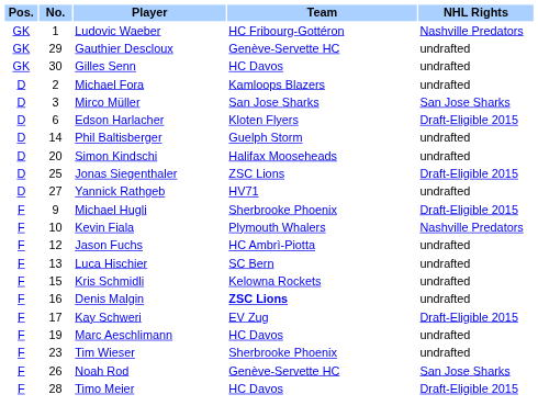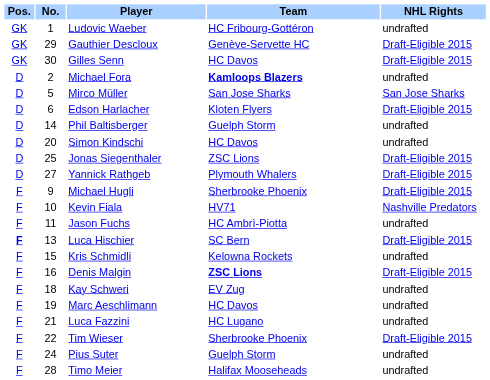 <table border="0" cellspacing="2" cellpadding="2">
 <tr bgcolor=AAD0FF>
 <th width=40>Pos.</th>
 <th width=40>No.</th>
 <th width=200>Player</th>
 <th width=250>Team</th>
 <th width=150>NHL Rights</th>
 </tr>
 <tr>
 <td style="text-align:center;"><a href='#'>GK</a></td>
 <td style="text-align:center;">1</td>
 <td><a href='#'>Ludovic Waeber</a></td>
 <td> <a href='#'>HC Fribourg-Gottéron</a></td>
-<td><a href='#'>Nashville Predators</a></td>
+<td>undrafted</td>
 </tr>
 <tr>
 <td style="text-align:center;"><a href='#'>GK</a></td>
 <td style="text-align:center;">29</td>
 <td><a href='#'>Gauthier Descloux</a></td>
 <td> <a href='#'>Genève-Servette HC</a></td>
-<td>undrafted</td>
+<td><a href='#'>Draft-Eligible 2015</a></td>
 </tr>
 <tr>
 <td style="text-align:center;"><a href='#'>GK</a></td>
 <td style="text-align:center;">30</td>
 <td><a href='#'>Gilles Senn</a></td>
 <td> <a href='#'>HC Davos</a></td>
-<td>undrafted</td>
+<td><a href='#'>Draft-Eligible 2015</a></td>
 </tr>
 <tr>
 <td style="text-align:center;"><a href='#'>D</a></td>
 <td style="text-align:center;">2</td>
 <td><a href='#'>Michael Fora</a></td>
-<td> <a href='#'>Kamloops Blazers</a></td>
+<td><strong> <a href='#'>Kamloops Blazers</a></strong></td>
 <td>undrafted</td>
 </tr>
 <tr>
 <td style="text-align:center;"><a href='#'>D</a></td>
-<td style="text-align:center;">3</td>
+<td style="text-align:center;">5</td>
 <td><a href='#'>Mirco Müller</a></td>
 <td> <a href='#'>San Jose Sharks</a></td>
 <td><a href='#'>San Jose Sharks</a></td>
 </tr>
 <tr>
 <td style="text-align:center;"><a href='#'>D</a></td>
 <td style="text-align:center;">6</td>
 <td><a href='#'>Edson Harlacher</a></td>
 <td> <a href='#'>Kloten Flyers</a></td>
 <td><a href='#'>Draft-Eligible 2015</a></td>
 </tr>
 <tr>
 <td style="text-align:center;"><a href='#'>D</a></td>
 <td style="text-align:center;">14</td>
 <td><a href='#'>Phil Baltisberger</a></td>
 <td> <a href='#'>Guelph Storm</a></td>
 <td>undrafted</td>
 </tr>
 <tr>
 <td style="text-align:center;"><a href='#'>D</a></td>
 <td style="text-align:center;">20</td>
 <td><a href='#'>Simon Kindschi</a></td>
-<td> <a href='#'>Halifax Mooseheads</a></td>
+<td> <a href='#'>HC Davos</a></td>
 <td>undrafted</td>
 </tr>
 <tr>
 <td style="text-align:center;"><a href='#'>D</a></td>
 <td style="text-align:center;">25</td>
 <td><a href='#'>Jonas Siegenthaler</a></td>
 <td> <a href='#'>ZSC Lions</a></td>
 <td><a href='#'>Draft-Eligible 2015</a></td>
 </tr>
 <tr>
 <td style="text-align:center;"><a href='#'>D</a></td>
 <td style="text-align:center;">27</td>
 <td><a href='#'>Yannick Rathgeb</a></td>
-<td> <a href='#'>HV71</a></td>
-<td>undrafted</td>
+<td> <a href='#'>Plymouth Whalers</a></td>
+<td><a href='#'>Draft-Eligible 2015</a></td>
 </tr>
 <tr>
 <td style="text-align:center;"><a href='#'>F</a></td>
 <td style="text-align:center;">9</td>
 <td><a href='#'>Michael Hugli</a></td>
 <td> <a href='#'>Sherbrooke Phoenix</a></td>
 <td><a href='#'>Draft-Eligible 2015</a></td>
 </tr>
 <tr>
 <td style="text-align:center;"><a href='#'>F</a></td>
 <td style="text-align:center;">10</td>
 <td><a href='#'>Kevin Fiala</a></td>
-<td> <a href='#'>Plymouth Whalers</a></td>
+<td> <a href='#'>HV71</a></td>
 <td><a href='#'>Nashville Predators</a></td>
 </tr>
 <tr>
 <td style="text-align:center;"><a href='#'>F</a></td>
-<td style="text-align:center;">12</td>
+<td style="text-align:center;">11</td>
 <td><a href='#'>Jason Fuchs</a></td>
 <td> <a href='#'>HC Ambrì-Piotta</a></td>
 <td>undrafted</td>
 </tr>
 <tr>
-<td style="text-align:center;"><a href='#'>F</a></td>
+<td style="text-align:center;"><strong><a href='#'>F</a></strong></td>
 <td style="text-align:center;">13</td>
 <td><a href='#'>Luca Hischier</a></td>
 <td> <a href='#'>SC Bern</a></td>
-<td>undrafted</td>
+<td><a href='#'>Draft-Eligible 2015</a></td>
 </tr>
 <tr>
 <td style="text-align:center;"><a href='#'>F</a></td>
 <td style="text-align:center;">15</td>
 <td><a href='#'>Kris Schmidli</a></td>
 <td> <a href='#'>Kelowna Rockets</a></td>
 <td>undrafted</td>
 </tr>
 <tr>
 <td style="text-align:center;"><a href='#'>F</a></td>
 <td style="text-align:center;">16</td>
 <td><a href='#'>Denis Malgin</a></td>
 <td><strong> <a href='#'>ZSC Lions</a></strong></td>
-<td>undrafted</td>
+<td><a href='#'>Draft-Eligible 2015</a></td>
 </tr>
 <tr>
 <td style="text-align:center;"><a href='#'>F</a></td>
-<td style="text-align:center;">17</td>
+<td style="text-align:center;">18</td>
 <td><a href='#'>Kay Schweri</a></td>
 <td> <a href='#'>EV Zug</a></td>
-<td><a href='#'>Draft-Eligible 2015</a></td>
+<td>undrafted</td>
 </tr>
 <tr>
 <td style="text-align:center;"><a href='#'>F</a></td>
 <td style="text-align:center;">19</td>
 <td><a href='#'>Marc Aeschlimann</a></td>
 <td> <a href='#'>HC Davos</a></td>
 <td>undrafted</td>
 </tr>
 <tr>
 <td style="text-align:center;"><a href='#'>F</a></td>
-<td style="text-align:center;">23</td>
-<td><a href='#'>Tim Wieser</a></td>
-<td> <a href='#'>Sherbrooke Phoenix</a></td>
+<td style="text-align:center;">21</td>
+<td><a href='#'>Luca Fazzini</a></td>
+<td> <a href='#'>HC Lugano</a></td>
 <td>undrafted</td>
+<td></td>
 </tr>
 <tr>
 <td style="text-align:center;"><a href='#'>F</a></td>
-<td style="text-align:center;">26</td>
-<td><a href='#'>Noah Rod</a></td>
-<td> <a href='#'>Genève-Servette HC</a></td>
-<td><a href='#'>San Jose Sharks</a></td>
+<td style="text-align:center;">22</td>
+<td><a href='#'>Tim Wieser</a></td>
+<td> <a href='#'>Sherbrooke Phoenix</a></td>
+<td><a href='#'>Draft-Eligible 2015</a></td>
+</tr>
+<tr>
+<td style="text-align:center;"><a href='#'>F</a></td>
+<td style="text-align:center;">24</td>
+<td><a href='#'>Pius Suter</a></td>
+<td> <a href='#'>Guelph Storm</a></td>
+<td>undrafted</td>
 <td></td>
 </tr>
 <tr>
 <td style="text-align:center;"><a href='#'>F</a></td>
 <td style="text-align:center;">28</td>
 <td><a href='#'>Timo Meier</a></td>
-<td> <a href='#'>HC Davos</a></td>
-<td><a href='#'>Draft-Eligible 2015</a></td>
+<td> <a href='#'>Halifax Mooseheads</a></td>
+<td>undrafted</td>
 </tr>
 </table>
